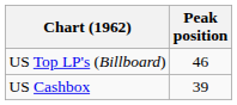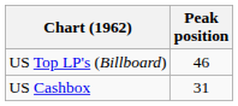 <table class="wikitable">
 <tr>
 <th>Chart (1962)</th>
 <th>Peak<br>position</th>
 </tr>
 <tr>
 <td>US <a href='#'>Top LP's</a> (<em>Billboard</em>)</td>
 <td align="center">46</td>
 </tr>
 <tr>
 <td>US <a href='#'>Cashbox</a></td>
-<td align="center">39</td>
+<td align="center">31</td>
 </tr>
 </table>
